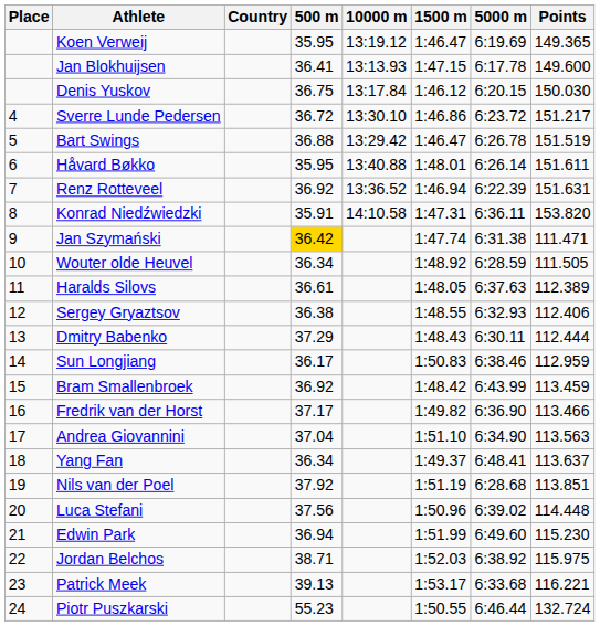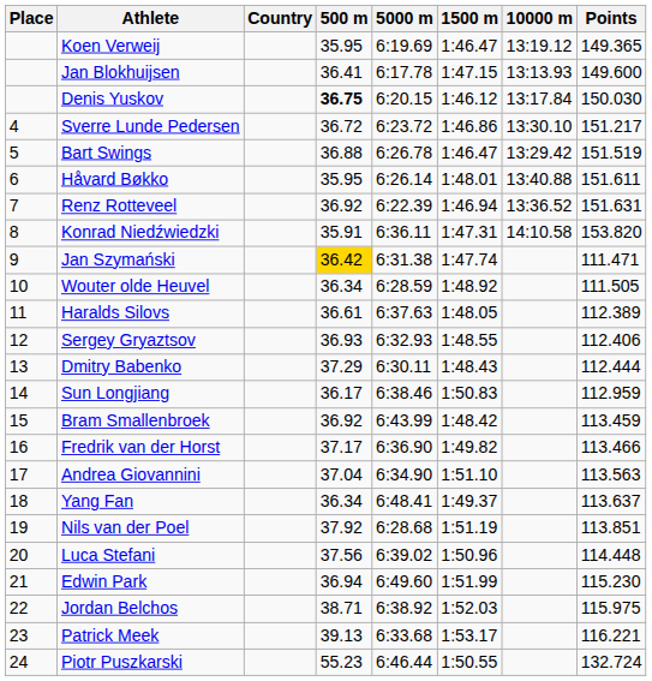 <table class="wikitable sortable">
 <tr>
 <th>Place</th>
 <th>Athlete</th>
 <th>Country</th>
 <th>500 m</th>
+<th>5000 m</th>
+<th>1500 m</th>
 <th>10000 m</th>
-<th>1500 m</th>
-<th>5000 m</th>
 <th>Points</th>
 </tr>
 <tr>
 <td></td>
 <td><a href='#'>Koen Verweij</a></td>
 <td></td>
 <td>35.95</td>
+<td>6:19.69</td>
+<td>1:46.47</td>
 <td>13:19.12</td>
-<td>1:46.47</td>
-<td>6:19.69</td>
 <td>149.365</td>
 </tr>
 <tr>
 <td></td>
 <td><a href='#'>Jan Blokhuijsen</a></td>
 <td></td>
 <td>36.41</td>
+<td>6:17.78</td>
+<td>1:47.15</td>
 <td>13:13.93</td>
-<td>1:47.15</td>
-<td>6:17.78</td>
 <td>149.600</td>
 </tr>
 <tr>
 <td></td>
 <td><a href='#'>Denis Yuskov</a></td>
 <td></td>
-<td>36.75</td>
+<td><strong>36.75</strong></td>
+<td>6:20.15</td>
+<td>1:46.12</td>
 <td>13:17.84</td>
-<td>1:46.12</td>
-<td>6:20.15</td>
 <td>150.030</td>
 </tr>
 <tr>
 <td>4</td>
 <td><a href='#'>Sverre Lunde Pedersen</a></td>
 <td></td>
 <td>36.72</td>
+<td>6:23.72</td>
+<td>1:46.86</td>
 <td>13:30.10</td>
-<td>1:46.86</td>
-<td>6:23.72</td>
 <td>151.217</td>
 </tr>
 <tr>
 <td>5</td>
 <td><a href='#'>Bart Swings</a></td>
 <td></td>
 <td>36.88</td>
+<td>6:26.78</td>
+<td>1:46.47</td>
 <td>13:29.42</td>
-<td>1:46.47</td>
-<td>6:26.78</td>
 <td>151.519</td>
 </tr>
 <tr>
 <td>6</td>
 <td><a href='#'>Håvard Bøkko</a></td>
 <td></td>
 <td>35.95</td>
+<td>6:26.14</td>
+<td>1:48.01</td>
 <td>13:40.88</td>
-<td>1:48.01</td>
-<td>6:26.14</td>
 <td>151.611</td>
 </tr>
 <tr>
 <td>7</td>
 <td><a href='#'>Renz Rotteveel</a></td>
 <td></td>
 <td>36.92</td>
+<td>6:22.39</td>
+<td>1:46.94</td>
 <td>13:36.52</td>
-<td>1:46.94</td>
-<td>6:22.39</td>
 <td>151.631</td>
 </tr>
 <tr>
 <td>8</td>
 <td><a href='#'>Konrad Niedźwiedzki</a></td>
 <td></td>
 <td>35.91</td>
+<td>6:36.11</td>
+<td>1:47.31</td>
 <td>14:10.58</td>
-<td>1:47.31</td>
-<td>6:36.11</td>
 <td>153.820</td>
 </tr>
 <tr>
 <td>9</td>
 <td><a href='#'>Jan Szymański</a></td>
 <td></td>
 <td style="background: gold;">36.42</td>
+<td>6:31.38</td>
+<td>1:47.74</td>
 <td></td>
-<td>1:47.74</td>
-<td>6:31.38</td>
 <td>111.471</td>
 </tr>
 <tr>
 <td>10</td>
 <td><a href='#'>Wouter olde Heuvel</a></td>
 <td></td>
 <td>36.34</td>
+<td>6:28.59</td>
+<td>1:48.92</td>
 <td></td>
-<td>1:48.92</td>
-<td>6:28.59</td>
 <td>111.505</td>
 </tr>
 <tr>
 <td>11</td>
 <td><a href='#'>Haralds Silovs</a></td>
 <td></td>
 <td>36.61</td>
+<td>6:37.63</td>
+<td>1:48.05</td>
 <td></td>
-<td>1:48.05</td>
-<td>6:37.63</td>
 <td>112.389</td>
 </tr>
 <tr>
 <td>12</td>
 <td><a href='#'>Sergey Gryaztsov</a></td>
 <td></td>
-<td>36.38</td>
+<td>36.93</td>
+<td>6:32.93</td>
+<td>1:48.55</td>
 <td></td>
-<td>1:48.55</td>
-<td>6:32.93</td>
 <td>112.406</td>
 </tr>
 <tr>
 <td>13</td>
 <td><a href='#'>Dmitry Babenko</a></td>
 <td></td>
 <td>37.29</td>
+<td>6:30.11</td>
+<td>1:48.43</td>
 <td></td>
-<td>1:48.43</td>
-<td>6:30.11</td>
 <td>112.444</td>
 </tr>
 <tr>
 <td>14</td>
 <td><a href='#'>Sun Longjiang</a></td>
 <td></td>
 <td>36.17</td>
+<td>6:38.46</td>
+<td>1:50.83</td>
 <td></td>
-<td>1:50.83</td>
-<td>6:38.46</td>
 <td>112.959</td>
 </tr>
 <tr>
 <td>15</td>
 <td><a href='#'>Bram Smallenbroek</a></td>
 <td></td>
 <td>36.92</td>
+<td>6:43.99</td>
+<td>1:48.42</td>
 <td></td>
-<td>1:48.42</td>
-<td>6:43.99</td>
 <td>113.459</td>
 </tr>
 <tr>
 <td>16</td>
 <td><a href='#'>Fredrik van der Horst</a></td>
 <td></td>
 <td>37.17</td>
+<td>6:36.90</td>
+<td>1:49.82</td>
 <td></td>
-<td>1:49.82</td>
-<td>6:36.90</td>
 <td>113.466</td>
 </tr>
 <tr>
 <td>17</td>
 <td><a href='#'>Andrea Giovannini</a></td>
 <td></td>
 <td>37.04</td>
+<td>6:34.90</td>
+<td>1:51.10</td>
 <td></td>
-<td>1:51.10</td>
-<td>6:34.90</td>
 <td>113.563</td>
 </tr>
 <tr>
 <td>18</td>
 <td><a href='#'>Yang Fan</a></td>
 <td></td>
 <td>36.34</td>
+<td>6:48.41</td>
+<td>1:49.37</td>
 <td></td>
-<td>1:49.37</td>
-<td>6:48.41</td>
 <td>113.637</td>
 </tr>
 <tr>
 <td>19</td>
 <td><a href='#'>Nils van der Poel</a></td>
 <td></td>
 <td>37.92</td>
+<td>6:28.68</td>
+<td>1:51.19</td>
 <td></td>
-<td>1:51.19</td>
-<td>6:28.68</td>
 <td>113.851</td>
 </tr>
 <tr>
 <td>20</td>
 <td><a href='#'>Luca Stefani</a></td>
 <td></td>
 <td>37.56</td>
+<td>6:39.02</td>
+<td>1:50.96</td>
 <td></td>
-<td>1:50.96</td>
-<td>6:39.02</td>
 <td>114.448</td>
 </tr>
 <tr>
 <td>21</td>
 <td><a href='#'>Edwin Park</a></td>
 <td></td>
 <td>36.94</td>
+<td>6:49.60</td>
+<td>1:51.99</td>
 <td></td>
-<td>1:51.99</td>
-<td>6:49.60</td>
 <td>115.230</td>
 </tr>
 <tr>
 <td>22</td>
 <td><a href='#'>Jordan Belchos</a></td>
 <td></td>
 <td>38.71</td>
+<td>6:38.92</td>
+<td>1:52.03</td>
 <td></td>
-<td>1:52.03</td>
-<td>6:38.92</td>
 <td>115.975</td>
 </tr>
 <tr>
 <td>23</td>
 <td><a href='#'>Patrick Meek</a></td>
 <td></td>
 <td>39.13</td>
+<td>6:33.68</td>
+<td>1:53.17</td>
 <td></td>
-<td>1:53.17</td>
-<td>6:33.68</td>
 <td>116.221</td>
 </tr>
 <tr>
 <td>24</td>
 <td><a href='#'>Piotr Puszkarski</a></td>
 <td></td>
 <td>55.23</td>
+<td>6:46.44</td>
+<td>1:50.55</td>
 <td></td>
-<td>1:50.55</td>
-<td>6:46.44</td>
 <td>132.724</td>
 </tr>
 </table>
